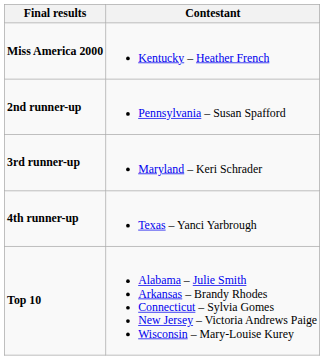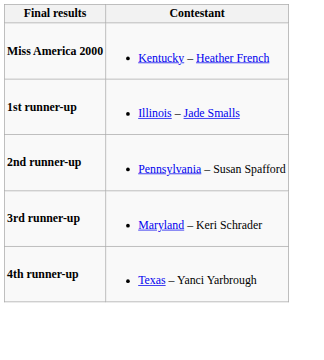 <table class="wikitable">
 <tr>
 <th>Final results</th>
 <th>Contestant</th>
 </tr>
 <tr>
 <td><strong>Miss America 2000</strong></td>
 <td><br><ul><li> <a href='#'>Kentucky</a> – <a href='#'>Heather French</a></li></ul></td>
+</tr>
+<tr>
+<td><strong>1st runner-up</strong></td>
+<td><br><ul><li> <a href='#'>Illinois</a> – <a href='#'>Jade Smalls</a></li></ul></td>
 </tr>
 <tr>
 <td><strong>2nd runner-up</strong></td>
 <td><br><ul><li> <a href='#'>Pennsylvania</a> – Susan Spafford</li></ul></td>
 </tr>
 <tr>
 <td><strong>3rd runner-up</strong></td>
 <td><br><ul><li> <a href='#'>Maryland</a> – Keri Schrader</li></ul></td>
 </tr>
 <tr>
 <td><strong>4th runner-up</strong></td>
 <td><br><ul><li> <a href='#'>Texas</a> – Yanci Yarbrough</li></ul></td>
 </tr>
-<tr>
-<td><strong>Top 10</strong></td>
-<td><br><ul><li> <a href='#'>Alabama</a> – <a href='#'>Julie Smith</a></li><li> <a href='#'>Arkansas</a> – Brandy Rhodes</li><li> <a href='#'>Connecticut</a> – Sylvia Gomes</li><li> <a href='#'>New Jersey</a> – Victoria Andrews Paige</li><li> <a href='#'>Wisconsin</a> – Mary-Louise Kurey</li></ul></td>
-</tr>
 </table>
